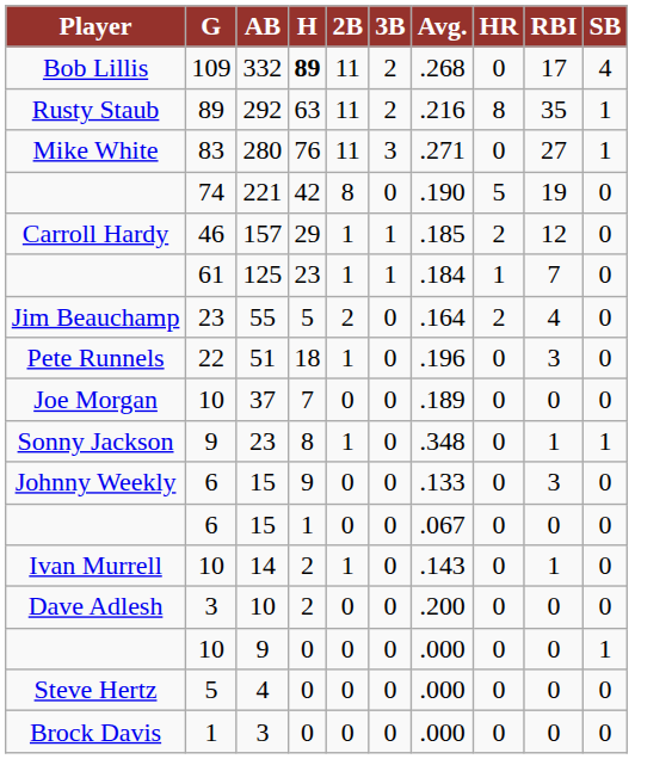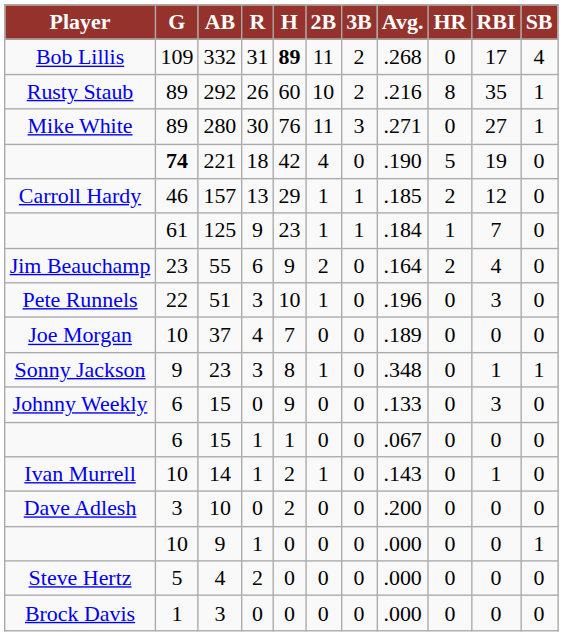 <table class="wikitable sortable">
 <tr>
 <th style="background:#95322c; color:#FFFFFF">Player</th>
 <th style="background:#95322c; color:#FFFFFF">G</th>
 <th style="background:#95322c; color:#FFFFFF">AB</th>
+<th style="background:#95322c; color:#FFFFFF">R</th>
 <th style="background:#95322c; color:#FFFFFF">H</th>
 <th style="background:#95322c; color:#FFFFFF">2B</th>
 <th style="background:#95322c; color:#FFFFFF">3B</th>
 <th style="background:#95322c; color:#FFFFFF">Avg.</th>
 <th style="background:#95322c; color:#FFFFFF">HR</th>
 <th style="background:#95322c; color:#FFFFFF">RBI</th>
 <th style="background:#95322c; color:#FFFFFF">SB</th>
 </tr>
 <tr align="center">
 <td><a href='#'>Bob Lillis</a></td>
 <td>109</td>
 <td>332</td>
+<td>31</td>
 <td><strong>89</strong></td>
 <td>11</td>
 <td>2</td>
 <td>.268</td>
 <td>0</td>
 <td>17</td>
 <td>4</td>
 </tr>
 <tr align="center">
 <td><a href='#'>Rusty Staub</a></td>
 <td>89</td>
 <td>292</td>
-<td>63</td>
-<td>11</td>
+<td>26</td>
+<td>60</td>
+<td>10</td>
 <td>2</td>
 <td>.216</td>
 <td>8</td>
 <td>35</td>
 <td>1</td>
 </tr>
 <tr align="center">
 <td><a href='#'>Mike White</a></td>
-<td>83</td>
+<td>89</td>
 <td>280</td>
+<td>30</td>
 <td>76</td>
 <td>11</td>
 <td>3</td>
 <td>.271</td>
 <td>0</td>
 <td>27</td>
 <td>1</td>
 </tr>
 <tr align="center">
 <td></td>
-<td>74</td>
+<td><strong>74</strong></td>
 <td>221</td>
+<td>18</td>
 <td>42</td>
-<td>8</td>
+<td>4</td>
 <td>0</td>
 <td>.190</td>
 <td>5</td>
 <td>19</td>
 <td>0</td>
 </tr>
 <tr align="center">
 <td><a href='#'>Carroll Hardy</a></td>
 <td>46</td>
 <td>157</td>
+<td>13</td>
 <td>29</td>
 <td>1</td>
 <td>1</td>
 <td>.185</td>
 <td>2</td>
 <td>12</td>
 <td>0</td>
 </tr>
 <tr align="center">
 <td></td>
 <td>61</td>
 <td>125</td>
+<td>9</td>
 <td>23</td>
 <td>1</td>
 <td>1</td>
 <td>.184</td>
 <td>1</td>
 <td>7</td>
 <td>0</td>
 </tr>
 <tr align="center">
 <td><a href='#'>Jim Beauchamp</a></td>
 <td>23</td>
 <td>55</td>
-<td>5</td>
+<td>6</td>
+<td>9</td>
 <td>2</td>
 <td>0</td>
 <td>.164</td>
 <td>2</td>
 <td>4</td>
 <td>0</td>
 </tr>
 <tr align="center">
 <td><a href='#'>Pete Runnels</a></td>
 <td>22</td>
 <td>51</td>
-<td>18</td>
+<td>3</td>
+<td>10</td>
 <td>1</td>
 <td>0</td>
 <td>.196</td>
 <td>0</td>
 <td>3</td>
 <td>0</td>
 </tr>
 <tr align="center">
 <td><a href='#'>Joe Morgan</a></td>
 <td>10</td>
 <td>37</td>
+<td>4</td>
 <td>7</td>
 <td>0</td>
 <td>0</td>
 <td>.189</td>
 <td>0</td>
 <td>0</td>
 <td>0</td>
 </tr>
 <tr align="center">
 <td><a href='#'>Sonny Jackson</a></td>
 <td>9</td>
 <td>23</td>
+<td>3</td>
 <td>8</td>
 <td>1</td>
 <td>0</td>
 <td>.348</td>
 <td>0</td>
 <td>1</td>
 <td>1</td>
 </tr>
 <tr align="center">
 <td><a href='#'>Johnny Weekly</a></td>
 <td>6</td>
 <td>15</td>
+<td>0</td>
 <td>9</td>
 <td>0</td>
 <td>0</td>
 <td>.133</td>
 <td>0</td>
 <td>3</td>
 <td>0</td>
 </tr>
 <tr align="center">
 <td></td>
 <td>6</td>
 <td>15</td>
 <td>1</td>
+<td>1</td>
 <td>0</td>
 <td>0</td>
 <td>.067</td>
 <td>0</td>
 <td>0</td>
 <td>0</td>
 </tr>
 <tr align="center">
 <td><a href='#'>Ivan Murrell</a></td>
 <td>10</td>
 <td>14</td>
+<td>1</td>
 <td>2</td>
 <td>1</td>
 <td>0</td>
 <td>.143</td>
 <td>0</td>
 <td>1</td>
 <td>0</td>
 </tr>
 <tr align="center">
 <td><a href='#'>Dave Adlesh</a></td>
 <td>3</td>
 <td>10</td>
+<td>0</td>
 <td>2</td>
 <td>0</td>
 <td>0</td>
 <td>.200</td>
 <td>0</td>
 <td>0</td>
 <td>0</td>
 </tr>
 <tr align="center">
 <td></td>
 <td>10</td>
 <td>9</td>
+<td>1</td>
 <td>0</td>
 <td>0</td>
 <td>0</td>
 <td>.000</td>
 <td>0</td>
 <td>0</td>
 <td>1</td>
 </tr>
 <tr align="center">
 <td><a href='#'>Steve Hertz</a></td>
 <td>5</td>
 <td>4</td>
+<td>2</td>
 <td>0</td>
 <td>0</td>
 <td>0</td>
 <td>.000</td>
 <td>0</td>
 <td>0</td>
 <td>0</td>
 </tr>
 <tr align="center">
 <td><a href='#'>Brock Davis</a></td>
 <td>1</td>
 <td>3</td>
 <td>0</td>
 <td>0</td>
 <td>0</td>
+<td>0</td>
 <td>.000</td>
 <td>0</td>
 <td>0</td>
 <td>0</td>
 </tr>
 </table>
